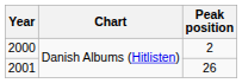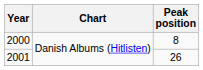 <table class="wikitable" border="1">
 <tr>
 <th>Year</th>
 <th>Chart</th>
 <th>Peak<br>position</th>
 </tr>
 <tr>
 <td>2000</td>
 <td rowspan=2>Danish Albums (<a href='#'>Hitlisten</a>)</td>
-<td align=center>2</td>
+<td align=center>8</td>
 </tr>
 <tr>
 <td>2001</td>
 <td align=center>26</td>
 </tr>
 </table>
